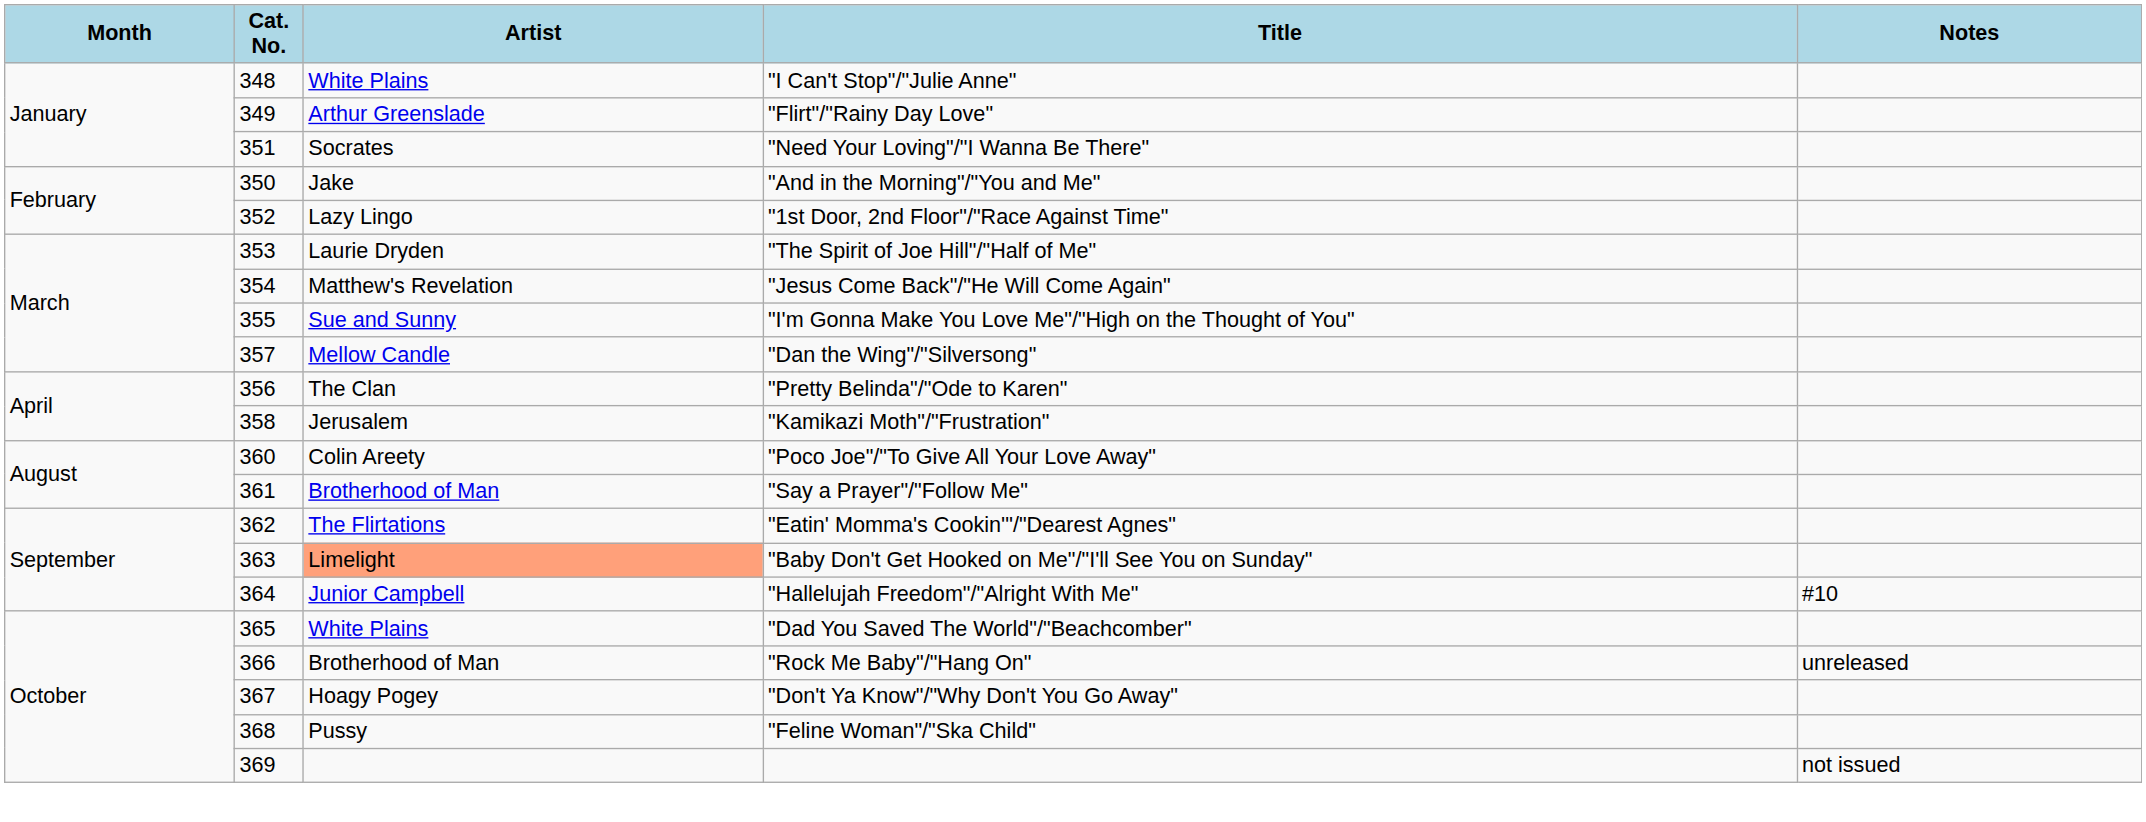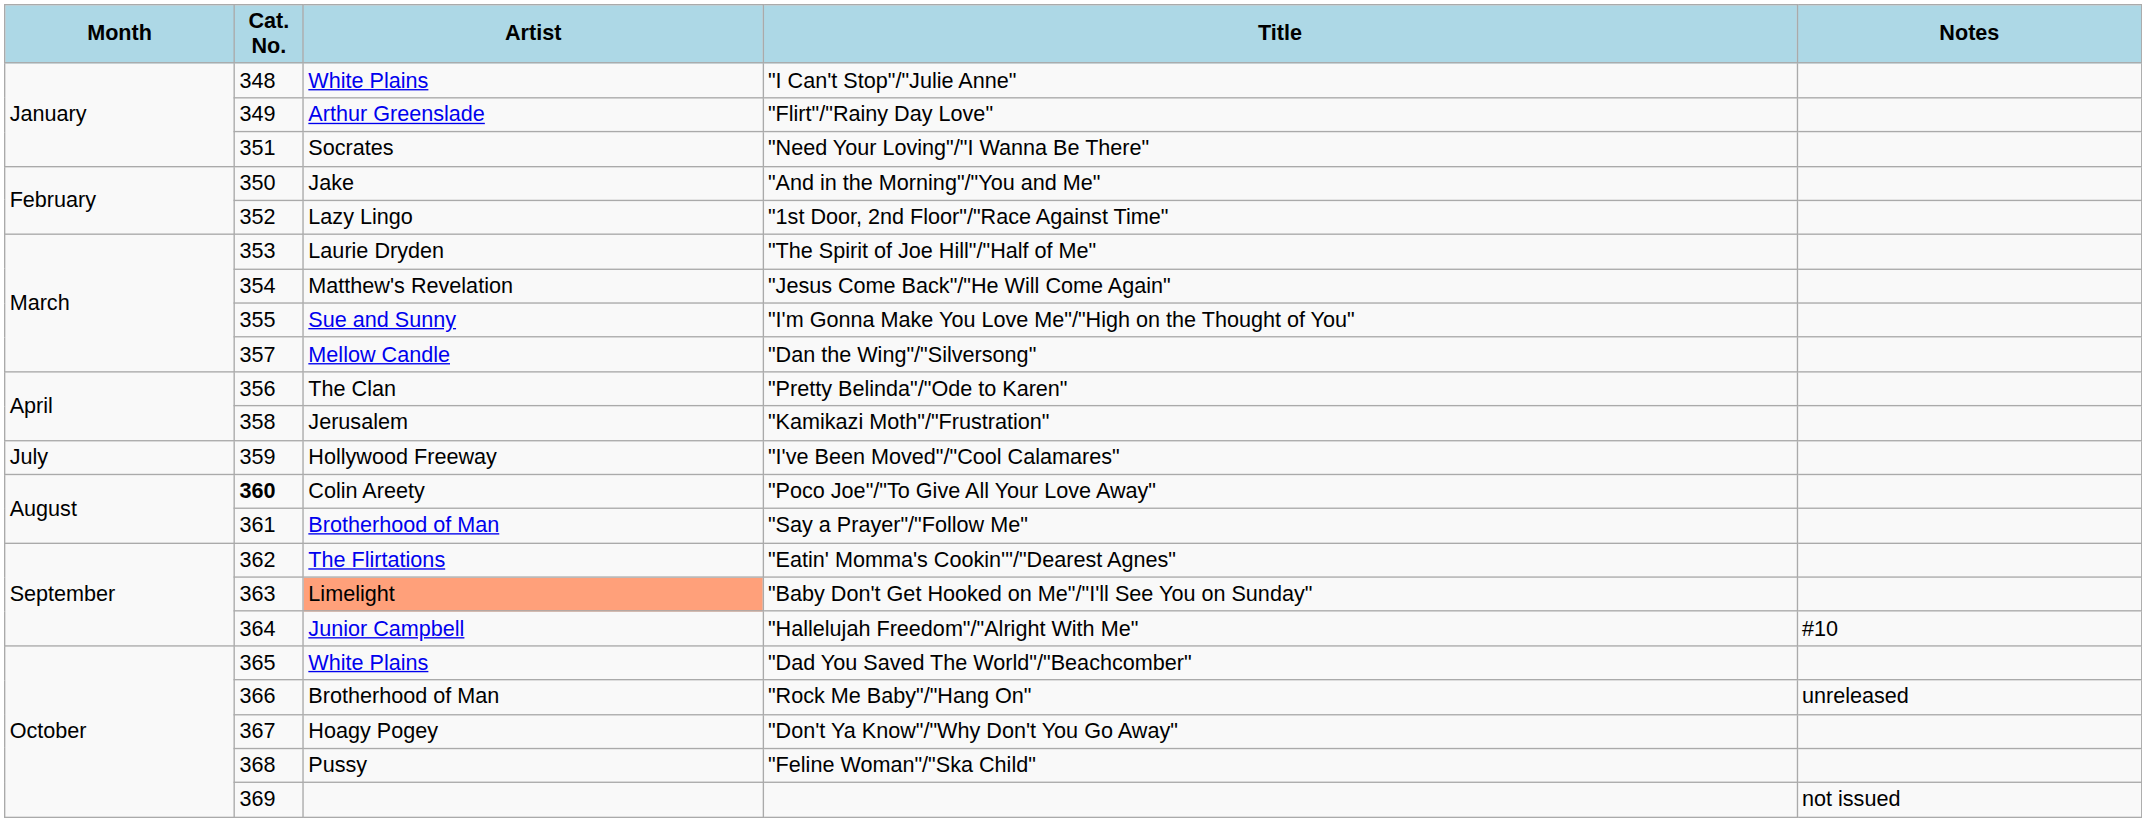 <table class="wikitable" style="width:100%;">
 <tr>
 <th style="background:LightBlue; color:Black; font-weight:bold; text-align:center; width:10%;">Month</th>
 <th style="background:LightBlue; color:Black; font-weight:bold; text-align:center; width:3%;">Cat.<br>No.</th>
 <th style="background:LightBlue; color:Black; font-weight:bold; text-align:center; width:20%;">Artist</th>
 <th style="background:LightBlue; color:Black; font-weight:bold; text-align:center; width:45%;">Title</th>
 <th style="background:LightBlue; color:Black; font-weight:bold; text-align:center; width:15%;">Notes</th>
 </tr>
 <tr>
 <td rowspan = "3">January</td>
 <td>348</td>
 <td><a href='#'>White Plains</a></td>
 <td>"I Can't Stop"/"Julie Anne"</td>
 <td></td>
 </tr>
 <tr>
 <td>349</td>
 <td><a href='#'>Arthur Greenslade</a></td>
 <td>"Flirt"/"Rainy Day Love"</td>
 <td></td>
 </tr>
 <tr>
 <td>351</td>
 <td>Socrates</td>
 <td>"Need Your Loving"/"I Wanna Be There"</td>
 <td></td>
 </tr>
 <tr>
 <td rowspan = "2">February</td>
 <td>350</td>
 <td>Jake</td>
 <td>"And in the Morning"/"You and Me"</td>
 <td></td>
 </tr>
 <tr>
 <td>352</td>
 <td>Lazy Lingo</td>
 <td>"1st Door, 2nd Floor"/"Race Against Time"</td>
 <td></td>
 </tr>
 <tr>
 <td rowspan = "4">March</td>
 <td>353</td>
 <td>Laurie Dryden</td>
 <td>"The Spirit of Joe Hill"/"Half of Me"</td>
 <td></td>
 </tr>
 <tr>
 <td>354</td>
 <td>Matthew's Revelation</td>
 <td>"Jesus Come Back"/"He Will Come Again"</td>
 <td></td>
 </tr>
 <tr>
 <td>355</td>
 <td><a href='#'>Sue and Sunny</a></td>
 <td>"I'm Gonna Make You Love Me"/"High on the Thought of You"</td>
 <td></td>
 </tr>
 <tr>
 <td>357</td>
 <td><a href='#'>Mellow Candle</a></td>
 <td>"Dan the Wing"/"Silversong"</td>
 <td></td>
 </tr>
 <tr>
 <td rowspan = "2">April</td>
 <td>356</td>
 <td>The Clan</td>
 <td>"Pretty Belinda"/"Ode to Karen"</td>
 <td></td>
 </tr>
 <tr>
 <td>358</td>
 <td>Jerusalem</td>
 <td>"Kamikazi Moth"/"Frustration"</td>
 <td></td>
 </tr>
 <tr>
+<td>July</td>
+<td>359</td>
+<td>Hollywood Freeway</td>
+<td>"I've Been Moved"/"Cool Calamares"</td>
+<td></td>
+</tr>
+<tr>
 <td rowspan = "2">August</td>
-<td>360</td>
+<td><strong>360</strong></td>
 <td>Colin Areety</td>
 <td>"Poco Joe"/"To Give All Your Love Away"</td>
 <td></td>
 </tr>
 <tr>
 <td>361</td>
 <td><a href='#'>Brotherhood of Man</a></td>
 <td>"Say a Prayer"/"Follow Me"</td>
 <td></td>
 </tr>
 <tr>
 <td rowspan = "3">September</td>
 <td>362</td>
 <td><a href='#'>The Flirtations</a></td>
 <td>"Eatin' Momma's Cookin'"/"Dearest Agnes"</td>
 <td></td>
 </tr>
 <tr>
 <td>363</td>
 <td style="background: lightsalmon;">Limelight</td>
 <td>"Baby Don't Get Hooked on Me"/"I'll See You on Sunday"</td>
 <td></td>
 </tr>
 <tr>
 <td>364</td>
 <td><a href='#'>Junior Campbell</a></td>
 <td>"Hallelujah Freedom"/"Alright With Me"</td>
 <td>#10</td>
 </tr>
 <tr>
 <td rowspan = "5">October</td>
 <td>365</td>
 <td><a href='#'>White Plains</a></td>
 <td>"Dad You Saved The World"/"Beachcomber"</td>
 <td></td>
 </tr>
 <tr>
 <td>366</td>
 <td>Brotherhood of Man</td>
 <td>"Rock Me Baby"/"Hang On"</td>
 <td>unreleased</td>
 </tr>
 <tr>
 <td>367</td>
 <td>Hoagy Pogey</td>
 <td>"Don't Ya Know"/"Why Don't You Go Away"</td>
 <td></td>
 </tr>
 <tr>
 <td>368</td>
 <td>Pussy</td>
 <td>"Feline Woman"/"Ska Child"</td>
 <td></td>
 </tr>
 <tr>
 <td>369</td>
 <td></td>
 <td></td>
 <td>not issued</td>
 </tr>
 </table>
